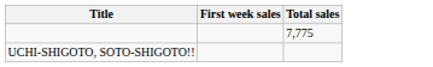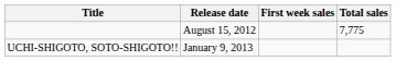 <table class="wikitable">
 <tr>
 <th>Title</th>
+<th>Release date</th>
 <th>First week sales</th>
 <th>Total sales</th>
 </tr>
 <tr>
 <td></td>
+<td>August 15, 2012</td>
 <td></td>
 <td>7,775</td>
 </tr>
 <tr>
 <td>UCHI-SHIGOTO, SOTO-SHIGOTO!!</td>
+<td>January 9, 2013</td>
 <td></td>
 <td></td>
 </tr>
 </table>
